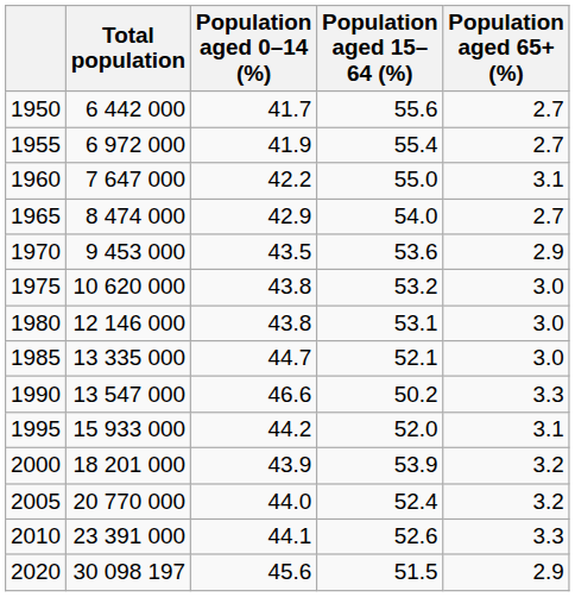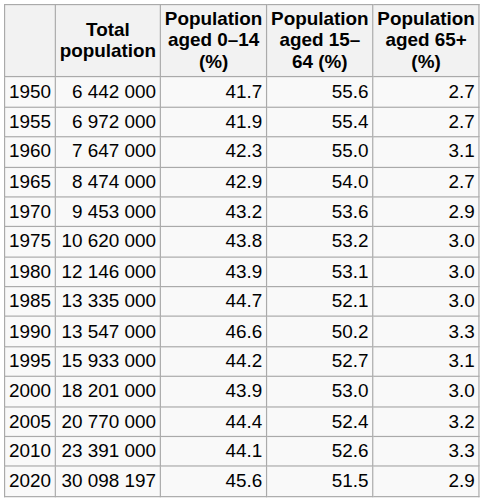 <table class="wikitable" style="text-align: right;">
 <tr>
 <th></th>
 <th width="80">Total population</th>
 <th width="80">Population aged 0–14 (%)</th>
 <th width="80">Population aged 15–64 (%)</th>
 <th width="80">Population aged 65+ (%)</th>
 </tr>
 <tr>
 <td>1950</td>
 <td>6 442 000</td>
 <td>41.7</td>
 <td>55.6</td>
 <td>2.7</td>
 </tr>
 <tr>
 <td>1955</td>
 <td>6 972 000</td>
 <td>41.9</td>
 <td>55.4</td>
 <td>2.7</td>
 </tr>
 <tr>
 <td>1960</td>
 <td>7 647 000</td>
-<td>42.2</td>
+<td>42.3</td>
 <td>55.0</td>
 <td>3.1</td>
 </tr>
 <tr>
 <td>1965</td>
 <td>8 474 000</td>
 <td>42.9</td>
 <td>54.0</td>
 <td>2.7</td>
 </tr>
 <tr>
 <td>1970</td>
 <td>9 453 000</td>
-<td>43.5</td>
+<td>43.2</td>
 <td>53.6</td>
 <td>2.9</td>
 </tr>
 <tr>
 <td>1975</td>
 <td>10 620 000</td>
 <td>43.8</td>
 <td>53.2</td>
 <td>3.0</td>
 </tr>
 <tr>
 <td>1980</td>
 <td>12 146 000</td>
-<td>43.8</td>
+<td>43.9</td>
 <td>53.1</td>
 <td>3.0</td>
 </tr>
 <tr>
 <td>1985</td>
 <td>13 335 000</td>
 <td>44.7</td>
 <td>52.1</td>
 <td>3.0</td>
 </tr>
 <tr>
 <td>1990</td>
 <td>13 547 000</td>
 <td>46.6</td>
 <td>50.2</td>
 <td>3.3</td>
 </tr>
 <tr>
 <td>1995</td>
 <td>15 933 000</td>
 <td>44.2</td>
-<td>52.0</td>
+<td>52.7</td>
 <td>3.1</td>
 </tr>
 <tr>
 <td>2000</td>
 <td>18 201 000</td>
 <td>43.9</td>
-<td>53.9</td>
-<td>3.2</td>
+<td>53.0</td>
+<td>3.0</td>
 </tr>
 <tr>
 <td>2005</td>
 <td>20 770 000</td>
-<td>44.0</td>
+<td>44.4</td>
 <td>52.4</td>
 <td>3.2</td>
 </tr>
 <tr>
 <td>2010</td>
 <td>23 391 000</td>
 <td>44.1</td>
 <td>52.6</td>
 <td>3.3</td>
 </tr>
 <tr>
 <td>2020</td>
 <td>30 098 197</td>
 <td>45.6</td>
 <td>51.5</td>
 <td>2.9</td>
 </tr>
 </table>
